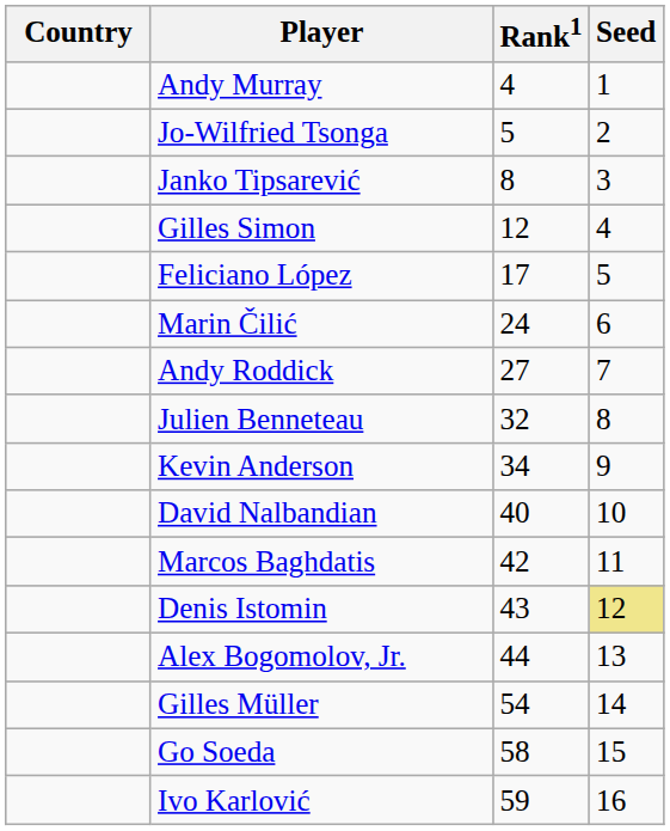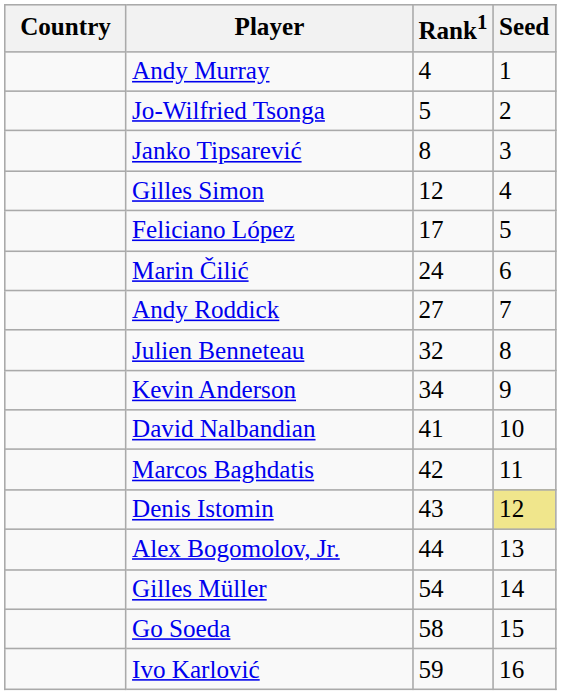 <table class="wikitable" border="1">
 <tr>
 <th width="70">Country</th>
 <th width="175">Player</th>
 <th>Rank<sup>1</sup></th>
 <th>Seed</th>
 </tr>
 <tr>
 <td></td>
 <td><a href='#'>Andy Murray</a></td>
 <td>4</td>
 <td>1</td>
 </tr>
 <tr>
 <td></td>
 <td><a href='#'>Jo-Wilfried Tsonga</a></td>
 <td>5</td>
 <td>2</td>
 </tr>
 <tr>
 <td></td>
 <td><a href='#'>Janko Tipsarević</a></td>
 <td>8</td>
 <td>3</td>
 </tr>
 <tr>
 <td></td>
 <td><a href='#'>Gilles Simon</a></td>
 <td>12</td>
 <td>4</td>
 </tr>
 <tr>
 <td></td>
 <td><a href='#'>Feliciano López</a></td>
 <td>17</td>
 <td>5</td>
 </tr>
 <tr>
 <td></td>
 <td><a href='#'>Marin Čilić</a></td>
 <td>24</td>
 <td>6</td>
 </tr>
 <tr>
 <td></td>
 <td><a href='#'>Andy Roddick</a></td>
 <td>27</td>
 <td>7</td>
 </tr>
 <tr>
 <td></td>
 <td><a href='#'>Julien Benneteau</a></td>
 <td>32</td>
 <td>8</td>
 </tr>
 <tr>
 <td></td>
 <td><a href='#'>Kevin Anderson</a></td>
 <td>34</td>
 <td>9</td>
 </tr>
 <tr>
 <td></td>
 <td><a href='#'>David Nalbandian</a></td>
-<td>40</td>
+<td>41</td>
 <td>10</td>
 </tr>
 <tr>
 <td></td>
 <td><a href='#'>Marcos Baghdatis</a></td>
 <td>42</td>
 <td>11</td>
 </tr>
 <tr>
 <td></td>
 <td><a href='#'>Denis Istomin</a></td>
 <td>43</td>
 <td style="background: khaki;">12</td>
 </tr>
 <tr>
 <td></td>
 <td><a href='#'>Alex Bogomolov, Jr.</a></td>
 <td>44</td>
 <td>13</td>
 </tr>
 <tr>
 <td></td>
 <td><a href='#'>Gilles Müller</a></td>
 <td>54</td>
 <td>14</td>
 </tr>
 <tr>
 <td></td>
 <td><a href='#'>Go Soeda</a></td>
 <td>58</td>
 <td>15</td>
 </tr>
 <tr>
 <td></td>
 <td><a href='#'>Ivo Karlović</a></td>
 <td>59</td>
 <td>16</td>
 </tr>
 </table>
